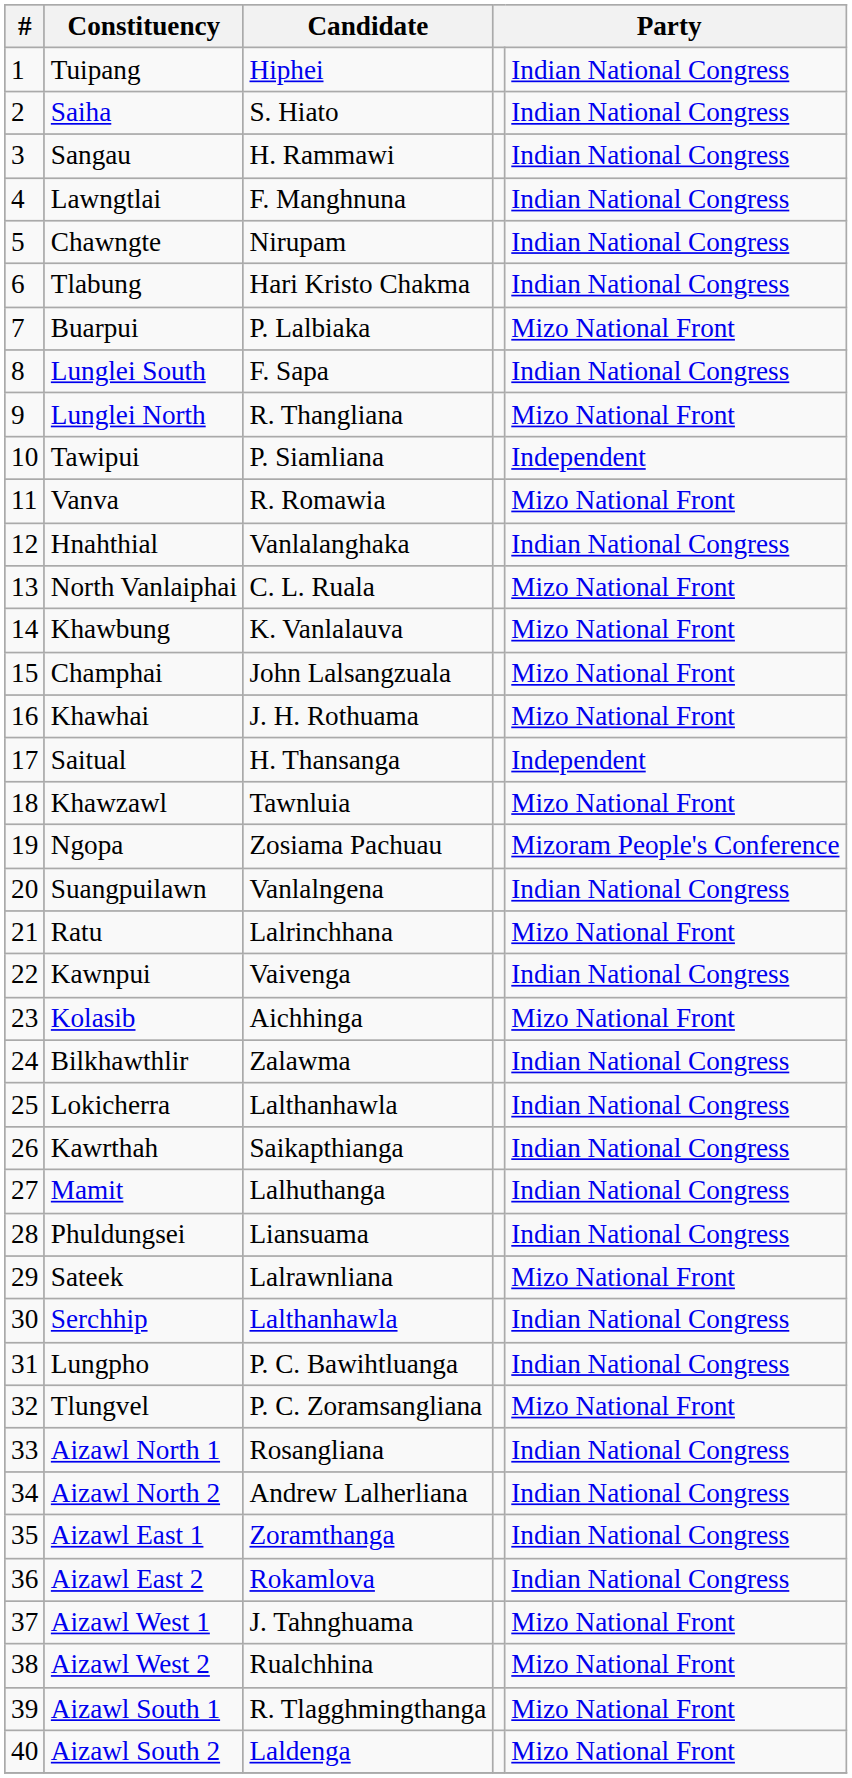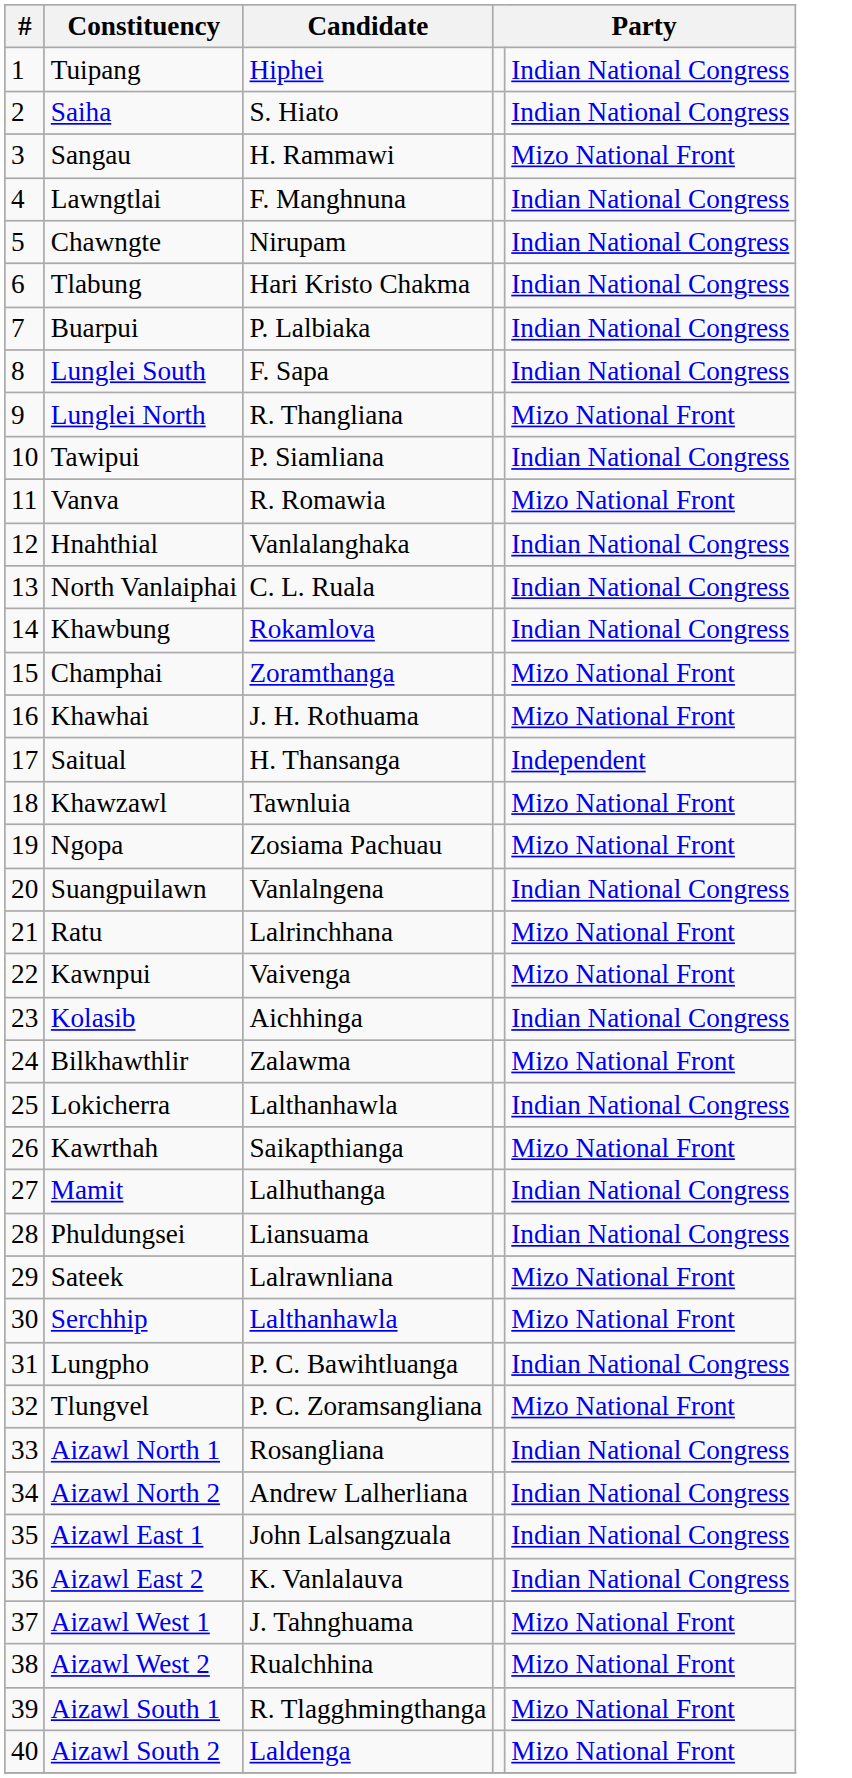 <table class="wikitable sortable">
 <tr>
 <th>#</th>
 <th>Constituency</th>
 <th>Candidate</th>
 <th colspan=2>Party</th>
 </tr>
 <tr>
 <td>1</td>
 <td>Tuipang</td>
 <td><a href='#'>Hiphei</a></td>
 <td bgcolor=></td>
 <td><a href='#'>Indian National Congress</a></td>
 </tr>
 <tr>
 <td>2</td>
 <td><a href='#'>Saiha</a></td>
 <td>S. Hiato</td>
 <td bgcolor=></td>
 <td><a href='#'>Indian National Congress</a></td>
 </tr>
 <tr>
 <td>3</td>
 <td>Sangau</td>
 <td>H. Rammawi</td>
 <td bgcolor=></td>
-<td><a href='#'>Indian National Congress</a></td>
+<td><a href='#'>Mizo National Front</a></td>
 </tr>
 <tr>
 <td>4</td>
 <td>Lawngtlai</td>
 <td>F. Manghnuna</td>
 <td bgcolor=></td>
 <td><a href='#'>Indian National Congress</a></td>
 </tr>
 <tr>
 <td>5</td>
 <td>Chawngte</td>
 <td>Nirupam</td>
 <td bgcolor=></td>
 <td><a href='#'>Indian National Congress</a></td>
 </tr>
 <tr>
 <td>6</td>
 <td>Tlabung</td>
 <td>Hari Kristo Chakma</td>
 <td bgcolor=></td>
 <td><a href='#'>Indian National Congress</a></td>
 </tr>
 <tr>
 <td>7</td>
 <td>Buarpui</td>
 <td>P. Lalbiaka</td>
 <td bgcolor=></td>
-<td><a href='#'>Mizo National Front</a></td>
+<td><a href='#'>Indian National Congress</a></td>
 </tr>
 <tr>
 <td>8</td>
 <td><a href='#'>Lunglei South</a></td>
 <td>F. Sapa</td>
 <td bgcolor=></td>
 <td><a href='#'>Indian National Congress</a></td>
 </tr>
 <tr>
 <td>9</td>
 <td><a href='#'>Lunglei North</a></td>
 <td>R. Thangliana</td>
 <td bgcolor=></td>
 <td><a href='#'>Mizo National Front</a></td>
 </tr>
 <tr>
 <td>10</td>
 <td>Tawipui</td>
 <td>P. Siamliana</td>
 <td bgcolor=></td>
-<td><a href='#'>Independent</a></td>
+<td><a href='#'>Indian National Congress</a></td>
 </tr>
 <tr>
 <td>11</td>
 <td>Vanva</td>
 <td>R. Romawia</td>
 <td bgcolor=></td>
 <td><a href='#'>Mizo National Front</a></td>
 </tr>
 <tr>
 <td>12</td>
 <td>Hnahthial</td>
 <td>Vanlalanghaka</td>
 <td bgcolor=></td>
 <td><a href='#'>Indian National Congress</a></td>
 </tr>
 <tr>
 <td>13</td>
 <td>North Vanlaiphai</td>
 <td>C. L. Ruala</td>
 <td bgcolor=></td>
-<td><a href='#'>Mizo National Front</a></td>
+<td><a href='#'>Indian National Congress</a></td>
 </tr>
 <tr>
 <td>14</td>
 <td>Khawbung</td>
-<td>K. Vanlalauva</td>
+<td><a href='#'>Rokamlova</a></td>
 <td bgcolor=></td>
-<td><a href='#'>Mizo National Front</a></td>
+<td><a href='#'>Indian National Congress</a></td>
 </tr>
 <tr>
 <td>15</td>
 <td>Champhai</td>
-<td>John Lalsangzuala</td>
+<td><a href='#'>Zoramthanga</a></td>
 <td bgcolor=></td>
 <td><a href='#'>Mizo National Front</a></td>
 </tr>
 <tr>
 <td>16</td>
 <td>Khawhai</td>
 <td>J. H. Rothuama</td>
 <td bgcolor=></td>
 <td><a href='#'>Mizo National Front</a></td>
 </tr>
 <tr>
 <td>17</td>
 <td>Saitual</td>
 <td>H. Thansanga</td>
 <td bgcolor=></td>
 <td><a href='#'>Independent</a></td>
 </tr>
 <tr>
 <td>18</td>
 <td>Khawzawl</td>
 <td>Tawnluia</td>
 <td bgcolor=></td>
 <td><a href='#'>Mizo National Front</a></td>
 </tr>
 <tr>
 <td>19</td>
 <td>Ngopa</td>
 <td>Zosiama Pachuau</td>
 <td bgcolor=></td>
-<td><a href='#'>Mizoram People's Conference</a></td>
+<td><a href='#'>Mizo National Front</a></td>
 </tr>
 <tr>
 <td>20</td>
 <td>Suangpuilawn</td>
 <td>Vanlalngena</td>
 <td bgcolor=></td>
 <td><a href='#'>Indian National Congress</a></td>
 </tr>
 <tr>
 <td>21</td>
 <td>Ratu</td>
 <td>Lalrinchhana</td>
 <td bgcolor=></td>
 <td><a href='#'>Mizo National Front</a></td>
 </tr>
 <tr>
 <td>22</td>
 <td>Kawnpui</td>
 <td>Vaivenga</td>
 <td bgcolor=></td>
-<td><a href='#'>Indian National Congress</a></td>
+<td><a href='#'>Mizo National Front</a></td>
 </tr>
 <tr>
 <td>23</td>
 <td><a href='#'>Kolasib</a></td>
 <td>Aichhinga</td>
 <td bgcolor=></td>
-<td><a href='#'>Mizo National Front</a></td>
+<td><a href='#'>Indian National Congress</a></td>
 </tr>
 <tr>
 <td>24</td>
 <td>Bilkhawthlir</td>
 <td>Zalawma</td>
 <td bgcolor=></td>
-<td><a href='#'>Indian National Congress</a></td>
+<td><a href='#'>Mizo National Front</a></td>
 </tr>
 <tr>
 <td>25</td>
 <td>Lokicherra</td>
 <td>Lalthanhawla</td>
 <td bgcolor=></td>
 <td><a href='#'>Indian National Congress</a></td>
 </tr>
 <tr>
 <td>26</td>
 <td>Kawrthah</td>
 <td>Saikapthianga</td>
 <td bgcolor=></td>
-<td><a href='#'>Indian National Congress</a></td>
+<td><a href='#'>Mizo National Front</a></td>
 </tr>
 <tr>
 <td>27</td>
 <td><a href='#'>Mamit</a></td>
 <td>Lalhuthanga</td>
 <td bgcolor=></td>
 <td><a href='#'>Indian National Congress</a></td>
 </tr>
 <tr>
 <td>28</td>
 <td>Phuldungsei</td>
 <td>Liansuama</td>
 <td bgcolor=></td>
 <td><a href='#'>Indian National Congress</a></td>
 </tr>
 <tr>
 <td>29</td>
 <td>Sateek</td>
 <td>Lalrawnliana</td>
 <td bgcolor=></td>
 <td><a href='#'>Mizo National Front</a></td>
 </tr>
 <tr>
 <td>30</td>
 <td><a href='#'>Serchhip</a></td>
 <td><a href='#'>Lalthanhawla</a></td>
 <td bgcolor=></td>
-<td><a href='#'>Indian National Congress</a></td>
+<td><a href='#'>Mizo National Front</a></td>
 </tr>
 <tr>
 <td>31</td>
 <td>Lungpho</td>
 <td>P. C. Bawihtluanga</td>
 <td bgcolor=></td>
 <td><a href='#'>Indian National Congress</a></td>
 </tr>
 <tr>
 <td>32</td>
 <td>Tlungvel</td>
 <td>P. C. Zoramsangliana</td>
 <td bgcolor=></td>
 <td><a href='#'>Mizo National Front</a></td>
 </tr>
 <tr>
 <td>33</td>
 <td><a href='#'>Aizawl North 1</a></td>
 <td>Rosangliana</td>
 <td bgcolor=></td>
 <td><a href='#'>Indian National Congress</a></td>
 </tr>
 <tr>
 <td>34</td>
 <td><a href='#'>Aizawl North 2</a></td>
 <td>Andrew Lalherliana</td>
 <td bgcolor=></td>
 <td><a href='#'>Indian National Congress</a></td>
 </tr>
 <tr>
 <td>35</td>
 <td><a href='#'>Aizawl East 1</a></td>
-<td><a href='#'>Zoramthanga</a></td>
+<td>John Lalsangzuala</td>
 <td bgcolor=></td>
 <td><a href='#'>Indian National Congress</a></td>
 </tr>
 <tr>
 <td>36</td>
 <td><a href='#'>Aizawl East 2</a></td>
-<td><a href='#'>Rokamlova</a></td>
+<td>K. Vanlalauva</td>
 <td bgcolor=></td>
 <td><a href='#'>Indian National Congress</a></td>
 </tr>
 <tr>
 <td>37</td>
 <td><a href='#'>Aizawl West 1</a></td>
 <td>J. Tahnghuama</td>
 <td bgcolor=></td>
 <td><a href='#'>Mizo National Front</a></td>
 </tr>
 <tr>
 <td>38</td>
 <td><a href='#'>Aizawl West 2</a></td>
 <td>Rualchhina</td>
 <td bgcolor=></td>
 <td><a href='#'>Mizo National Front</a></td>
 </tr>
 <tr>
 <td>39</td>
 <td><a href='#'>Aizawl South 1</a></td>
 <td>R. Tlagghmingthanga</td>
 <td bgcolor=></td>
 <td><a href='#'>Mizo National Front</a></td>
 </tr>
 <tr>
 <td>40</td>
 <td><a href='#'>Aizawl South 2</a></td>
 <td><a href='#'>Laldenga</a></td>
 <td bgcolor=></td>
 <td><a href='#'>Mizo National Front</a></td>
 </tr>
 <tr>
 </tr>
 </table>
